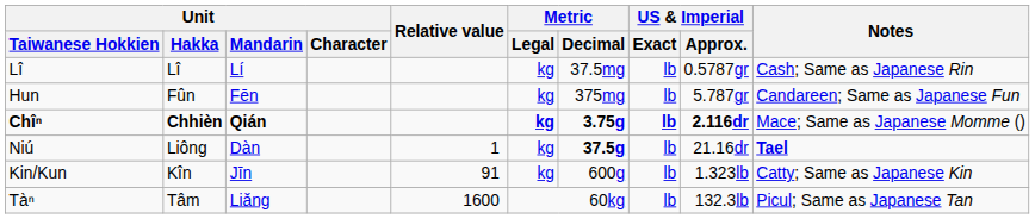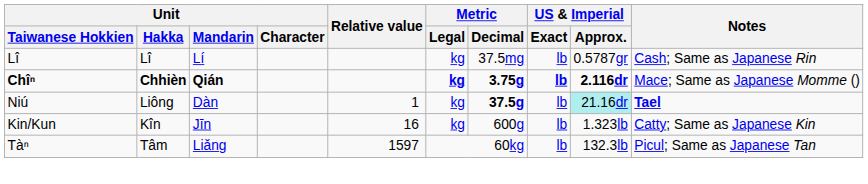 <table class=wikitable>
 <tr>
 <th colspan=4>Unit</th>
 <th rowspan=2>Relative value</th>
 <th colspan=2><a href='#'>Metric</a></th>
 <th colspan=2><a href='#'>US</a> & <a href='#'>Imperial</a></th>
 <th rowspan=2>Notes</th>
 </tr>
 <tr>
 <th><a href='#'>Taiwanese Hokkien</a></th>
 <th><a href='#'>Hakka</a></th>
 <th><a href='#'>Mandarin</a></th>
 <th>Character</th>
 <th>Legal</th>
 <th>Decimal</th>
 <th>Exact</th>
 <th>Approx.</th>
 </tr>
 <tr>
 <td>Lî</td>
 <td>Lî</td>
 <td><a href='#'>Lí</a></td>
 <td align=center></td>
 <td align=right> </td>
 <td align=right><a href='#'>kg</a></td>
 <td align=right>37.5<a href='#'>mg</a></td>
 <td align=right><a href='#'>lb</a></td>
 <td align=right>0.5787<a href='#'>gr</a></td>
 <td><a href='#'>Cash</a>; Same as <a href='#'>Japanese</a> <em>Rin</em></td>
 </tr>
 <tr>
-<td>Hun</td>
-<td>Fûn</td>
-<td><a href='#'>Fēn</a></td>
-<td align=center></td>
-<td align=right> </td>
-<td align=right><a href='#'>kg</a></td>
-<td align=right>375<a href='#'>mg</a></td>
-<td align=right><a href='#'>lb</a></td>
-<td align=right>5.787<a href='#'>gr</a></td>
-<td><a href='#'>Candareen</a>; Same as <a href='#'>Japanese</a> <em>Fun</em></td>
-</tr>
-<tr>
 <td><strong>Chîⁿ</strong></td>
 <td><strong>Chhièn</strong></td>
 <td><strong>Qián </strong></td>
 <td align=center></td>
 <td align=right><strong> </strong></td>
 <td align=right><strong><a href='#'>kg</a></strong></td>
 <td align=right><strong>3.75<a href='#'>g</a></strong></td>
 <td align=right><strong><a href='#'>lb</a></strong></td>
 <td align=right><strong>2.116<a href='#'>dr</a></strong></td>
 <td><a href='#'>Mace</a>; Same as <a href='#'>Japanese</a> <em>Momme</em> ()</td>
 </tr>
 <tr>
 <td>Niú</td>
 <td>Liông</td>
 <td><a href='#'>Dàn</a></td>
 <td align=center></td>
 <td align=right>1 </td>
 <td align=right><a href='#'>kg</a></td>
 <td align=right><strong>37.5<a href='#'>g</a></strong></td>
 <td align=right><a href='#'>lb</a></td>
-<td align=right>21.16<a href='#'>dr</a></td>
+<td align=right style="background: paleturquoise;">21.16<a href='#'>dr</a></td>
 <td><strong><a href='#'>Tael</a></strong></td>
 </tr>
 <tr>
 <td>Kin/Kun</td>
 <td>Kîn</td>
 <td><a href='#'>Jīn</a></td>
 <td align=center></td>
-<td align=right>91 </td>
+<td align=right>16 </td>
 <td align=right><a href='#'>kg</a></td>
 <td align=right>600<a href='#'>g</a></td>
 <td align=right><a href='#'>lb</a></td>
 <td align=right>1.323<a href='#'>lb</a></td>
 <td><a href='#'>Catty</a>; Same as <a href='#'>Japanese</a> <em>Kin</em></td>
 </tr>
 <tr>
 <td>Tàⁿ</td>
 <td>Tâm</td>
 <td><a href='#'>Liǎng</a></td>
 <td align=center></td>
-<td align=right>1600 </td>
+<td align=right>1597 </td>
 <td colspan=2 align=right>60<a href='#'>kg</a></td>
 <td align=right><a href='#'>lb</a></td>
 <td align=right>132.3<a href='#'>lb</a></td>
 <td><a href='#'>Picul</a>; Same as <a href='#'>Japanese</a> <em>Tan</em></td>
 </tr>
 </table>
